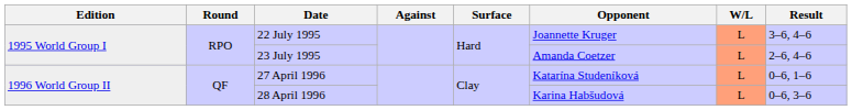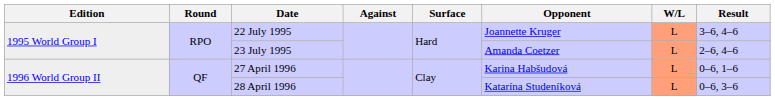 <table class="wikitable" style="font-size:95%;" width="1050">
 <tr>
 <th>Edition</th>
 <th>Round</th>
 <th>Date</th>
 <th>Against</th>
 <th>Surface</th>
 <th>Opponent</th>
 <th>W/L</th>
 <th>Result</th>
 </tr>
 <tr bgcolor=#CCCCFF>
 <td bgcolor=#efefef rowspan=2><a href='#'>1995 World Group I</a></td>
 <td align=center rowspan=2>RPO</td>
 <td>22 July 1995</td>
 <td rowspan=2></td>
 <td rowspan=2>Hard</td>
 <td> <a href='#'>Joannette Kruger</a></td>
 <td bgcolor=#FFA07A align=center>L</td>
 <td>3–6, 4–6</td>
 </tr>
 <tr bgcolor=#CCCCFF>
 <td>23 July 1995</td>
 <td> <a href='#'>Amanda Coetzer</a></td>
 <td bgcolor=#FFA07A align=center>L</td>
 <td>2–6, 4–6</td>
 </tr>
 <tr bgcolor=#CCCCFF>
 <td bgcolor=#efefef rowspan=2><a href='#'>1996 World Group II</a></td>
 <td align=center rowspan=2>QF</td>
 <td>27 April 1996</td>
 <td rowspan=2></td>
 <td rowspan=2>Clay</td>
-<td> <a href='#'>Katarína Studeníková</a></td>
+<td> <a href='#'>Karina Habšudová</a></td>
 <td bgcolor=#FFA07A align=center>L</td>
 <td>0–6, 1–6</td>
 </tr>
 <tr bgcolor=#CCCCFF>
 <td>28 April 1996</td>
-<td> <a href='#'>Karina Habšudová</a></td>
+<td> <a href='#'>Katarína Studeníková</a></td>
 <td bgcolor=#FFA07A align=center>L</td>
 <td>0–6, 3–6</td>
 </tr>
 </table>
